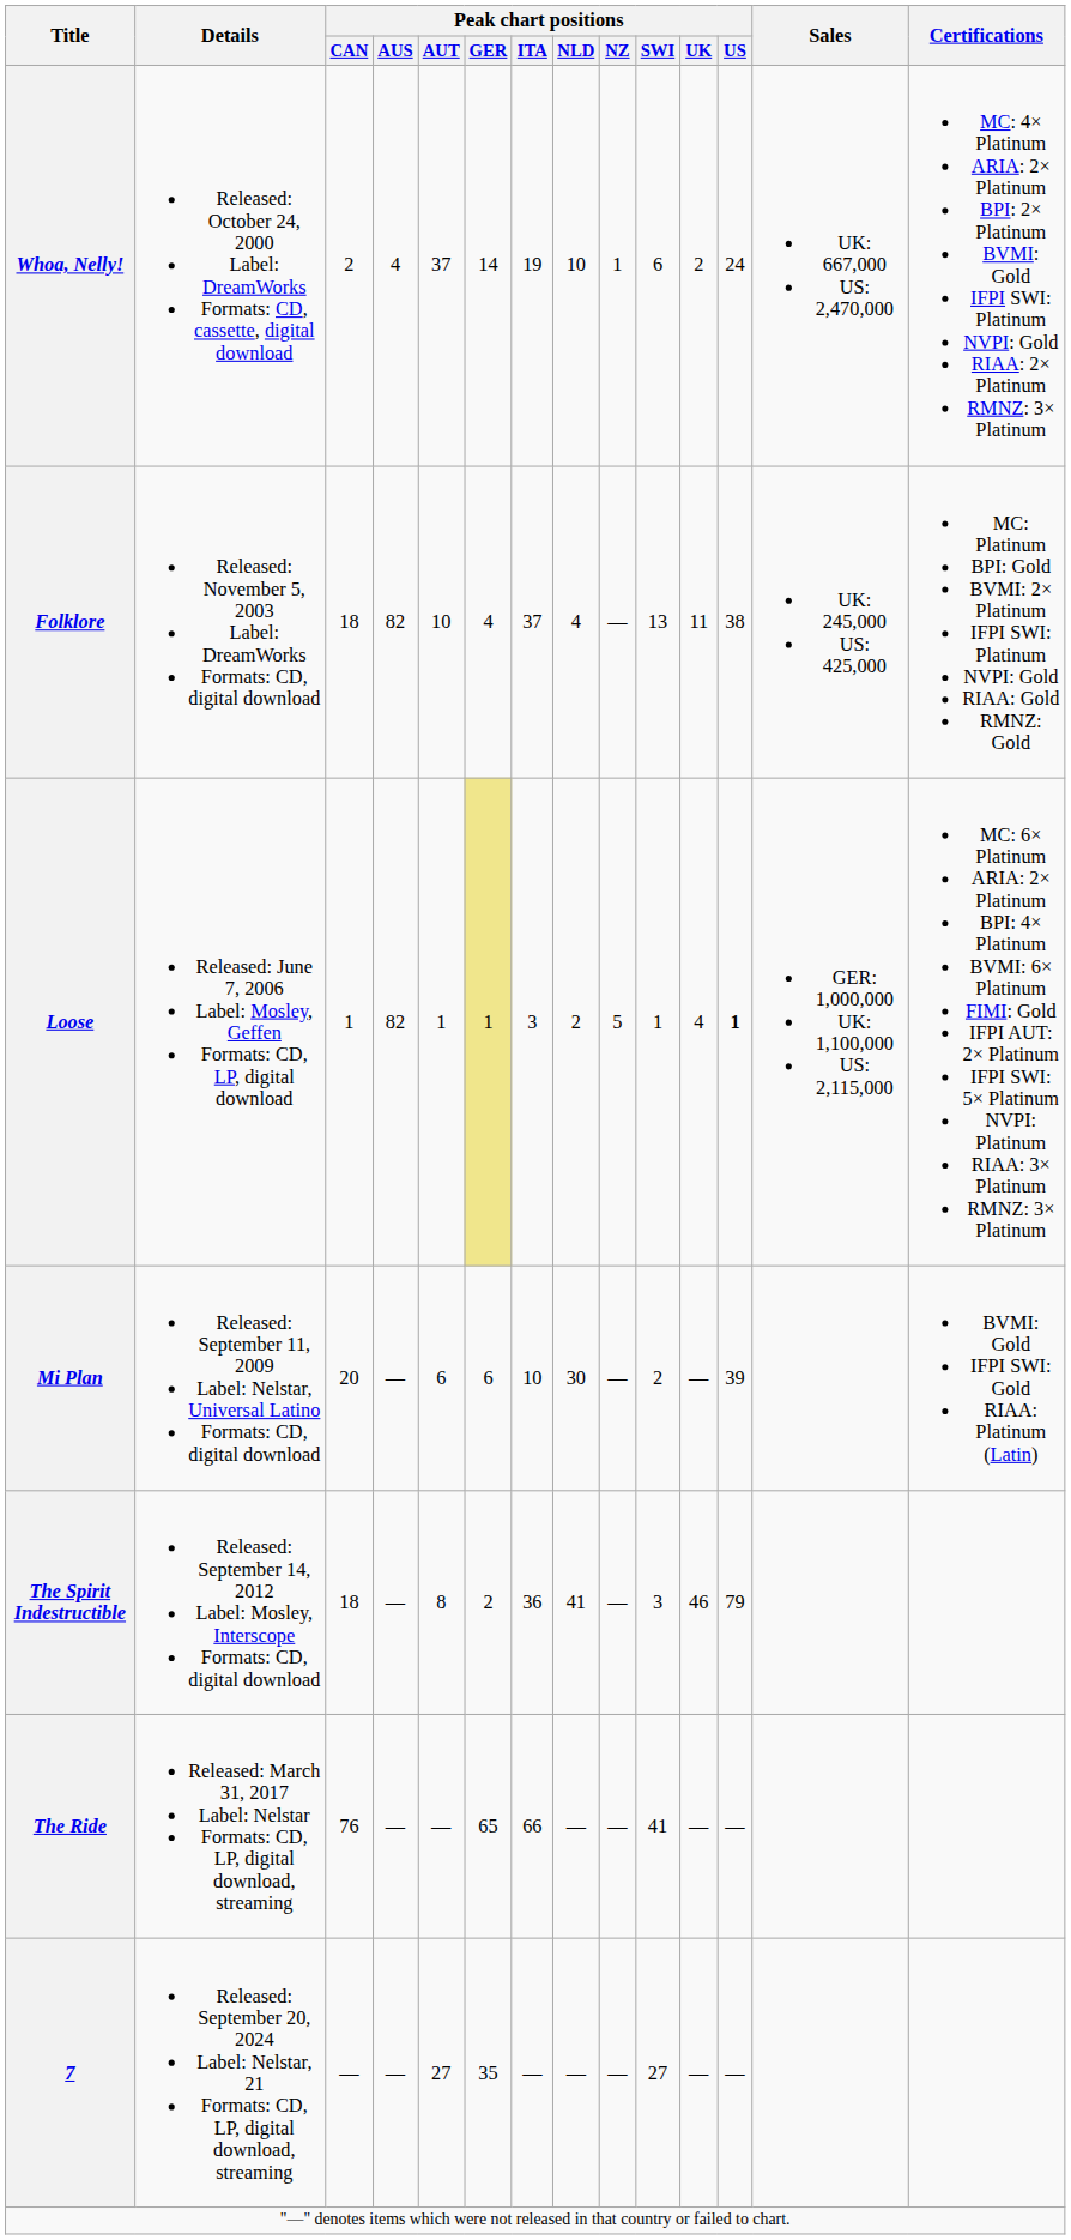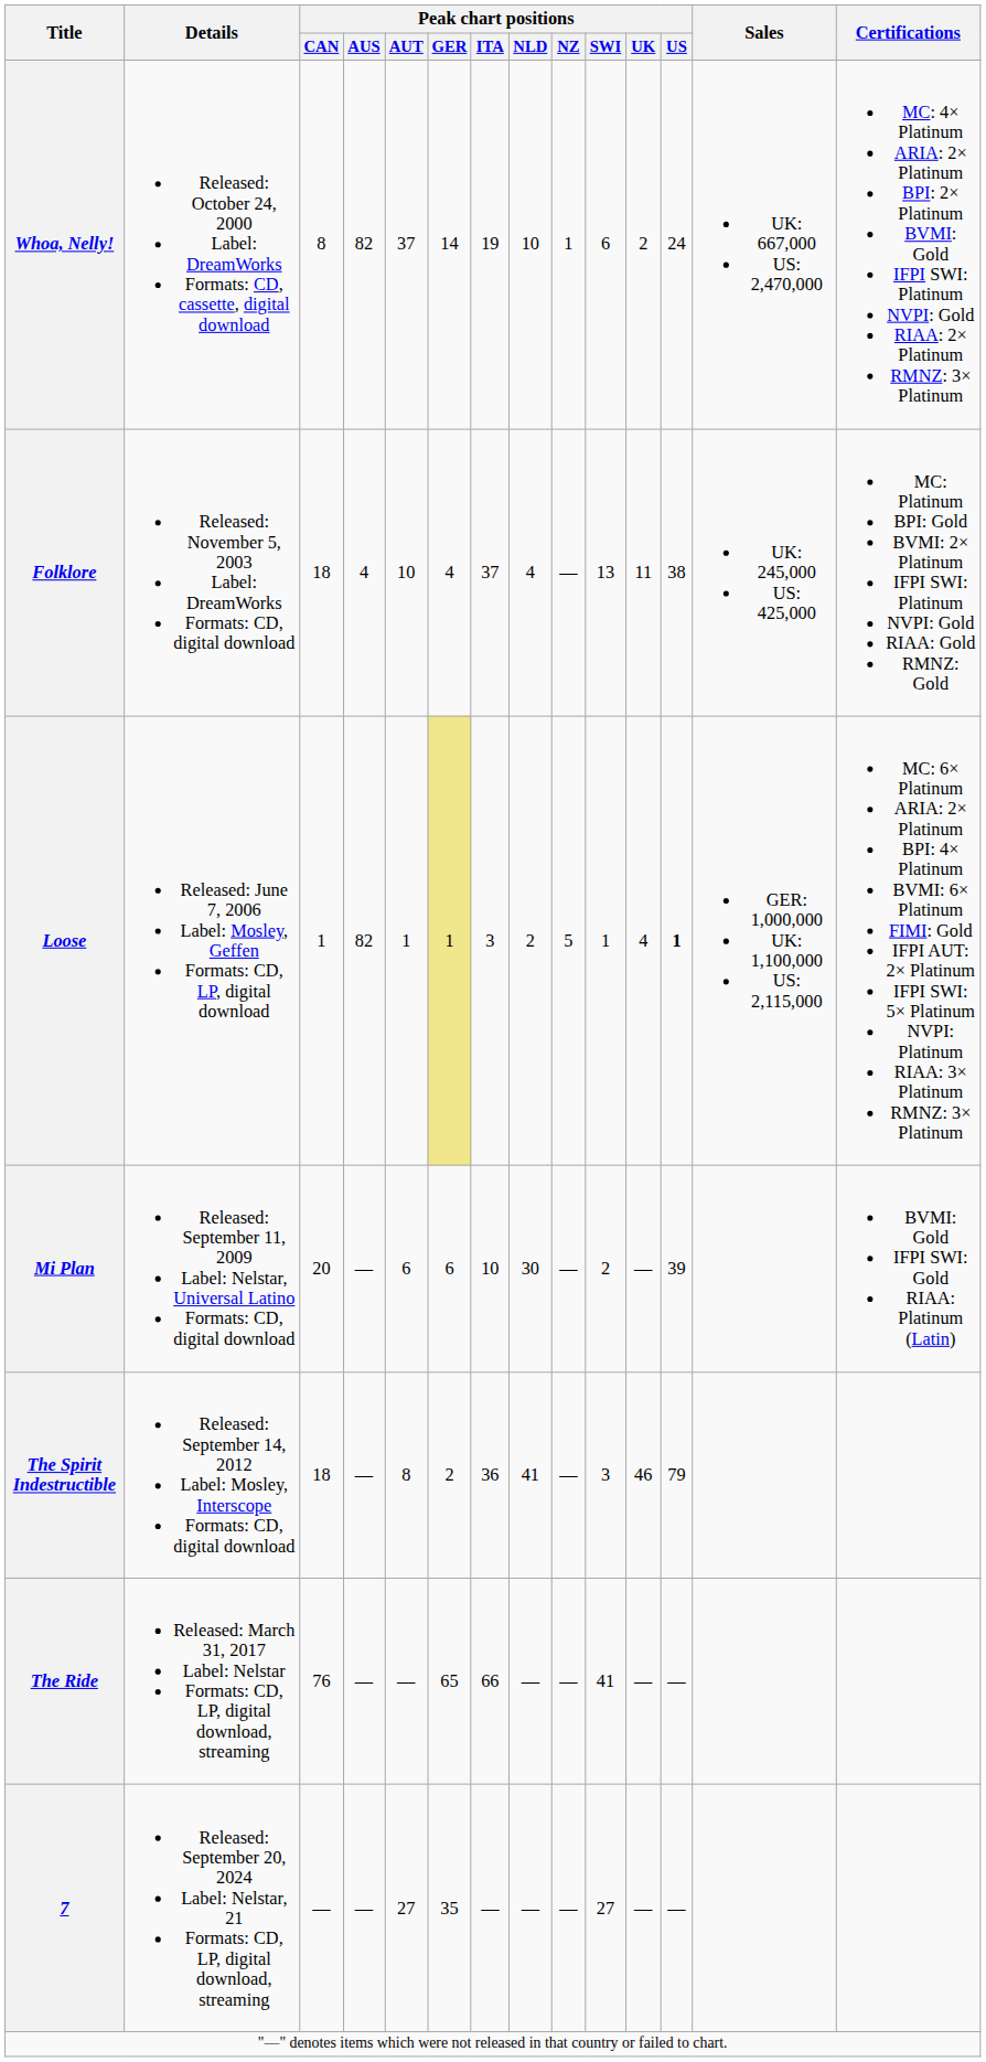 <table class="wikitable plainrowheaders" style="text-align:center;">
 <tr>
 <th scope="col" rowspan="2" style="width:8em;">Title</th>
 <th scope="col" rowspan="2" style="width:16em;">Details</th>
 <th scope="col" colspan="10">Peak chart positions</th>
 <th scope="col" rowspan="2" style="width:12em;">Sales</th>
 <th scope="col" rowspan="2" style="width:14em;"><a href='#'>Certifications</a></th>
 </tr>
 <tr>
 <th scope="col" style="width:2.5em;font-size:90%;"><a href='#'>CAN</a><br></th>
 <th scope="col" style="width:2.5em;font-size:90%;"><a href='#'>AUS</a><br></th>
 <th scope="col" style="width:2.5em;font-size:90%;"><a href='#'>AUT</a><br></th>
 <th scope="col" style="width:2.5em;font-size:90%;"><a href='#'>GER</a><br></th>
 <th scope="col" style="width:2.5em;font-size:90%;"><a href='#'>ITA</a><br></th>
 <th scope="col" style="width:2.5em;font-size:90%;"><a href='#'>NLD</a><br></th>
 <th scope="col" style="width:2.5em;font-size:90%;"><a href='#'>NZ</a><br></th>
 <th scope="col" style="width:2.5em;font-size:90%;"><a href='#'>SWI</a><br></th>
 <th scope="col" style="width:2.5em;font-size:90%;"><a href='#'>UK</a><br></th>
 <th scope="col" style="width:2.5em;font-size:90%;"><a href='#'>US</a><br></th>
 </tr>
 <tr>
 <th scope="row"><em><a href='#'>Whoa, Nelly!</a></em></th>
 <td><br><ul><li>Released: October 24, 2000</li><li>Label: <a href='#'>DreamWorks</a></li><li>Formats: <a href='#'>CD</a>, <a href='#'>cassette</a>, <a href='#'>digital download</a></li></ul></td>
-<td>2</td>
-<td>4</td>
+<td>8</td>
+<td>82</td>
 <td>37</td>
 <td>14</td>
 <td>19</td>
 <td>10</td>
 <td>1</td>
 <td>6</td>
 <td>2</td>
 <td>24</td>
 <td><br><ul><li>UK: 667,000</li><li>US: 2,470,000</li></ul></td>
 <td><br><ul><li><a href='#'>MC</a>: 4× Platinum</li><li><a href='#'>ARIA</a>: 2× Platinum</li><li><a href='#'>BPI</a>: 2× Platinum</li><li><a href='#'>BVMI</a>: Gold</li><li><a href='#'>IFPI</a> SWI: Platinum</li><li><a href='#'>NVPI</a>: Gold</li><li><a href='#'>RIAA</a>: 2× Platinum</li><li><a href='#'>RMNZ</a>: 3× Platinum</li></ul></td>
 </tr>
 <tr>
 <th scope="row"><em><a href='#'>Folklore</a></em></th>
 <td><br><ul><li>Released: November 5, 2003</li><li>Label: DreamWorks</li><li>Formats: CD, digital download</li></ul></td>
 <td>18</td>
-<td>82</td>
+<td>4</td>
 <td>10</td>
 <td>4</td>
 <td>37</td>
 <td>4</td>
 <td>—</td>
 <td>13</td>
 <td>11</td>
 <td>38</td>
 <td><br><ul><li>UK: 245,000</li><li>US: 425,000</li></ul></td>
 <td><br><ul><li>MC: Platinum</li><li>BPI: Gold</li><li>BVMI: 2× Platinum</li><li>IFPI SWI: Platinum</li><li>NVPI: Gold</li><li>RIAA: Gold</li><li>RMNZ: Gold</li></ul></td>
 </tr>
 <tr>
 <th scope="row"><em><a href='#'>Loose</a></em></th>
 <td><br><ul><li>Released: June 7, 2006</li><li>Label: <a href='#'>Mosley</a>, <a href='#'>Geffen</a></li><li>Formats: CD, <a href='#'>LP</a>, digital download</li></ul></td>
 <td>1</td>
 <td>82</td>
 <td>1</td>
 <td style="background: khaki;">1</td>
 <td>3</td>
 <td>2</td>
 <td>5</td>
 <td>1</td>
 <td>4</td>
 <td><strong>1</strong></td>
 <td><br><ul><li>GER: 1,000,000</li><li>UK: 1,100,000</li><li>US: 2,115,000</li></ul></td>
 <td><br><ul><li>MC: 6× Platinum</li><li>ARIA: 2× Platinum</li><li>BPI: 4× Platinum</li><li>BVMI: 6× Platinum</li><li><a href='#'>FIMI</a>: Gold</li><li>IFPI AUT: 2× Platinum</li><li>IFPI SWI: 5× Platinum</li><li>NVPI: Platinum</li><li>RIAA: 3× Platinum</li><li>RMNZ: 3× Platinum</li></ul></td>
 </tr>
 <tr>
 <th scope="row"><em><a href='#'>Mi Plan</a></em></th>
 <td><br><ul><li>Released: September 11, 2009</li><li>Label: Nelstar, <a href='#'>Universal Latino</a></li><li>Formats: CD, digital download</li></ul></td>
 <td>20</td>
 <td>—</td>
 <td>6</td>
 <td>6</td>
 <td>10</td>
 <td>30</td>
 <td>—</td>
 <td>2</td>
 <td>—</td>
 <td>39</td>
 <td></td>
 <td><br><ul><li>BVMI: Gold</li><li>IFPI SWI: Gold</li><li>RIAA: Platinum (<a href='#'>Latin</a>)</li></ul></td>
 </tr>
 <tr>
 <th scope="row"><em><a href='#'>The Spirit Indestructible</a></em></th>
 <td><br><ul><li>Released: September 14, 2012</li><li>Label: Mosley, <a href='#'>Interscope</a></li><li>Formats: CD, digital download</li></ul></td>
 <td>18</td>
 <td>—</td>
 <td>8</td>
 <td>2</td>
 <td>36</td>
 <td>41</td>
 <td>—</td>
 <td>3</td>
 <td>46</td>
 <td>79</td>
 <td></td>
 <td></td>
 </tr>
 <tr>
 <th scope="row"><em><a href='#'>The Ride</a></em></th>
 <td><br><ul><li>Released: March 31, 2017</li><li>Label: Nelstar</li><li>Formats: CD, LP, digital download, streaming</li></ul></td>
 <td>76</td>
 <td>—</td>
 <td>—</td>
 <td>65</td>
 <td>66</td>
 <td>—</td>
 <td>—</td>
 <td>41</td>
 <td>—</td>
 <td>—</td>
 <td></td>
 <td></td>
 </tr>
 <tr>
 <th scope="row"><em><a href='#'>7</a></em></th>
 <td><br><ul><li>Released: September 20, 2024</li><li>Label: Nelstar, 21</li><li>Formats: CD, LP, digital download, streaming</li></ul></td>
 <td>—</td>
 <td>—</td>
 <td>27</td>
 <td>35</td>
 <td>—</td>
 <td>—</td>
 <td>—</td>
 <td>27</td>
 <td>—</td>
 <td>—</td>
 <td></td>
 <td></td>
 </tr>
 <tr>
 <td colspan="15" style="font-size:85%">"—" denotes items which were not released in that country or failed to chart.</td>
 </tr>
 </table>
